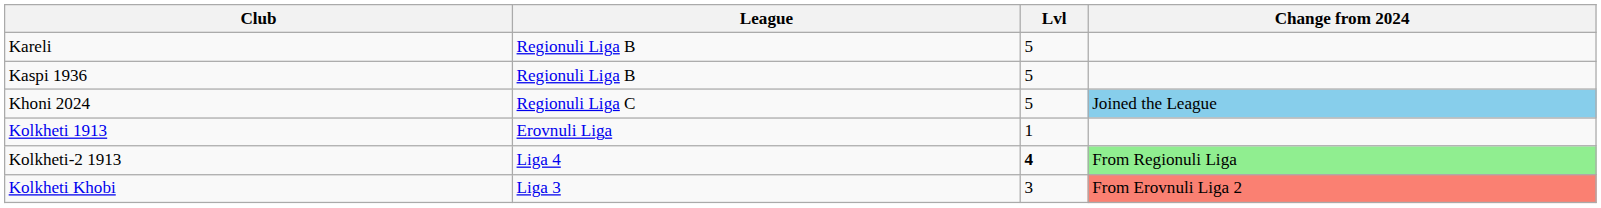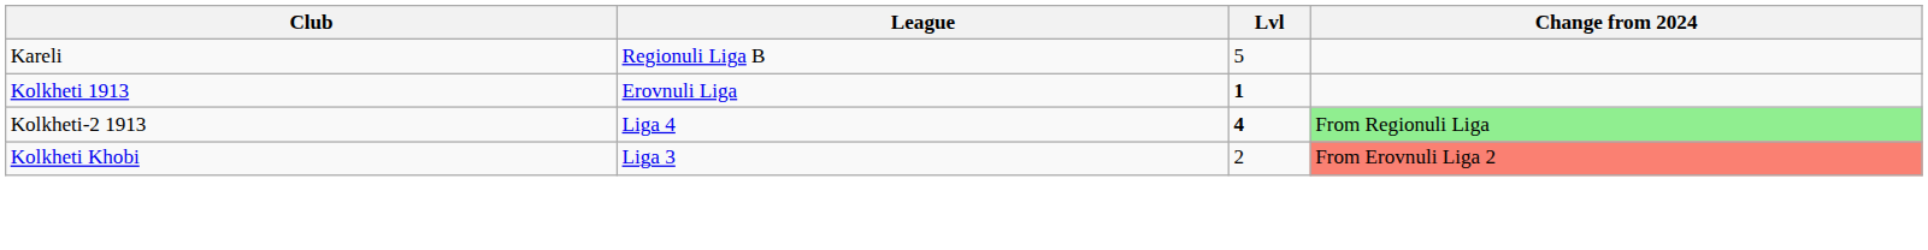 <table class="wikitable sortable" width=100% style="font-size:85%">
 <tr>
 <th width=10%>Club</th>
 <th width=10%>League</th>
 <th width=1%>Lvl</th>
 <th width=10%>Change from 2024</th>
 </tr>
 <tr>
 <td>Kareli</td>
 <td><a href='#'>Regionuli Liga</a> B</td>
 <td>5</td>
 <td></td>
 </tr>
 <tr>
-<td>Kaspi 1936</td>
-<td><a href='#'>Regionuli Liga</a> B</td>
-<td>5</td>
-<td></td>
-</tr>
-<tr>
-<td>Khoni 2024</td>
-<td><a href='#'>Regionuli Liga</a> C</td>
-<td>5</td>
-<td style="background:skyblue">Joined the League</td>
-</tr>
-<tr>
 <td><a href='#'>Kolkheti 1913</a></td>
 <td><a href='#'>Erovnuli Liga</a></td>
-<td>1</td>
+<td><strong>1</strong></td>
 <td></td>
 </tr>
 <tr>
 <td>Kolkheti-2 1913</td>
 <td><a href='#'>Liga 4</a></td>
 <td><strong>4</strong></td>
 <td style="background:lightgreen">From Regionuli Liga</td>
 </tr>
 <tr>
 <td><a href='#'>Kolkheti Khobi</a></td>
 <td><a href='#'>Liga 3</a></td>
-<td>3</td>
+<td>2</td>
 <td style="background:salmon">From Erovnuli Liga 2</td>
 </tr>
 </table>
